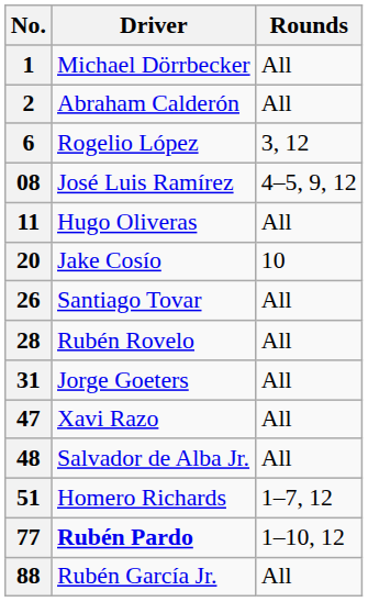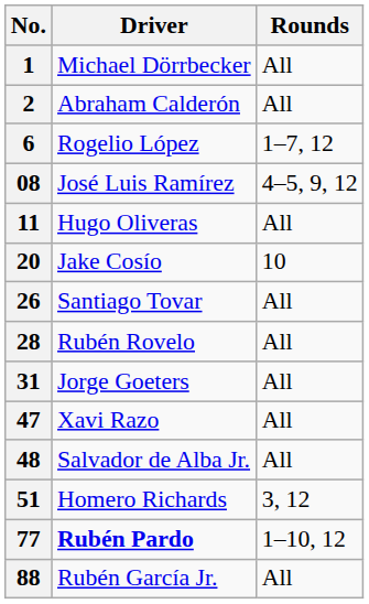 <table class="wikitable" style="font-size:90%">
 <tr>
 <th>No.</th>
 <th>Driver</th>
 <th>Rounds</th>
 </tr>
 <tr>
 <th>1</th>
 <td> <a href='#'>Michael Dörrbecker</a></td>
 <td>All</td>
 </tr>
 <tr>
 <th>2</th>
 <td> <a href='#'>Abraham Calderón</a></td>
 <td>All</td>
 </tr>
 <tr>
 <th>6</th>
 <td> <a href='#'>Rogelio López</a></td>
-<td>3, 12</td>
+<td>1–7, 12</td>
 </tr>
 <tr>
 <th>08</th>
 <td> <a href='#'>José Luis Ramírez</a></td>
 <td>4–5, 9, 12</td>
 </tr>
 <tr>
 <th>11</th>
 <td> <a href='#'>Hugo Oliveras</a></td>
 <td>All</td>
 </tr>
 <tr>
 <th>20</th>
 <td> <a href='#'>Jake Cosío</a></td>
 <td>10</td>
 </tr>
 <tr>
 <th>26</th>
 <td> <a href='#'>Santiago Tovar</a></td>
 <td>All</td>
 </tr>
 <tr>
 <th>28</th>
 <td> <a href='#'>Rubén Rovelo</a></td>
 <td>All</td>
 </tr>
 <tr>
 <th>31</th>
 <td> <a href='#'>Jorge Goeters</a></td>
 <td>All</td>
 </tr>
 <tr>
 <th>47</th>
 <td> <a href='#'>Xavi Razo</a></td>
 <td>All</td>
 </tr>
 <tr>
 <th>48</th>
 <td> <a href='#'>Salvador de Alba Jr.</a></td>
 <td>All</td>
 </tr>
 <tr>
 <th>51</th>
 <td> <a href='#'>Homero Richards</a></td>
-<td>1–7, 12</td>
+<td>3, 12</td>
 </tr>
 <tr>
 <th>77</th>
 <td><strong> <a href='#'>Rubén Pardo</a></strong></td>
 <td>1–10, 12</td>
 </tr>
 <tr>
 <th>88</th>
 <td> <a href='#'>Rubén García Jr.</a></td>
 <td>All</td>
 </tr>
 </table>
